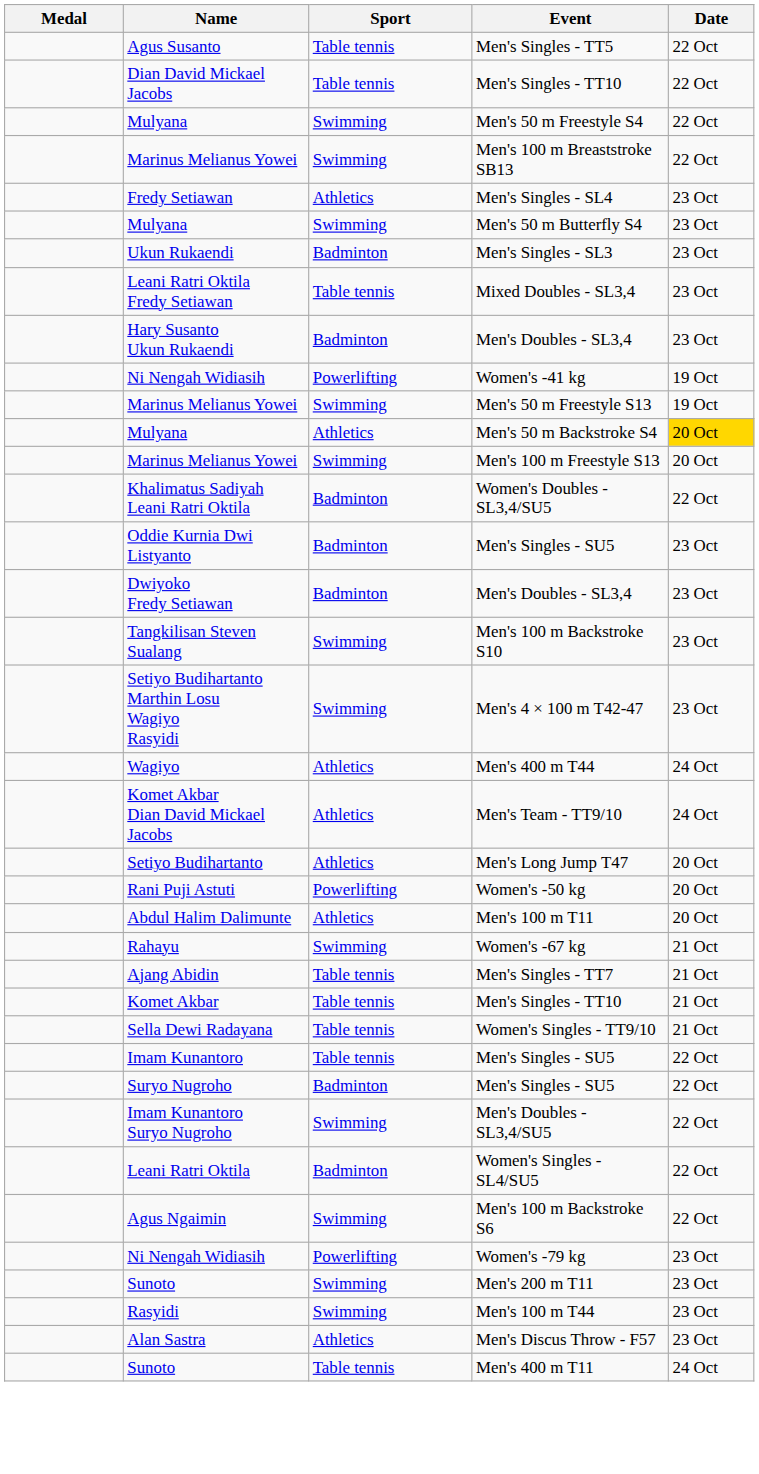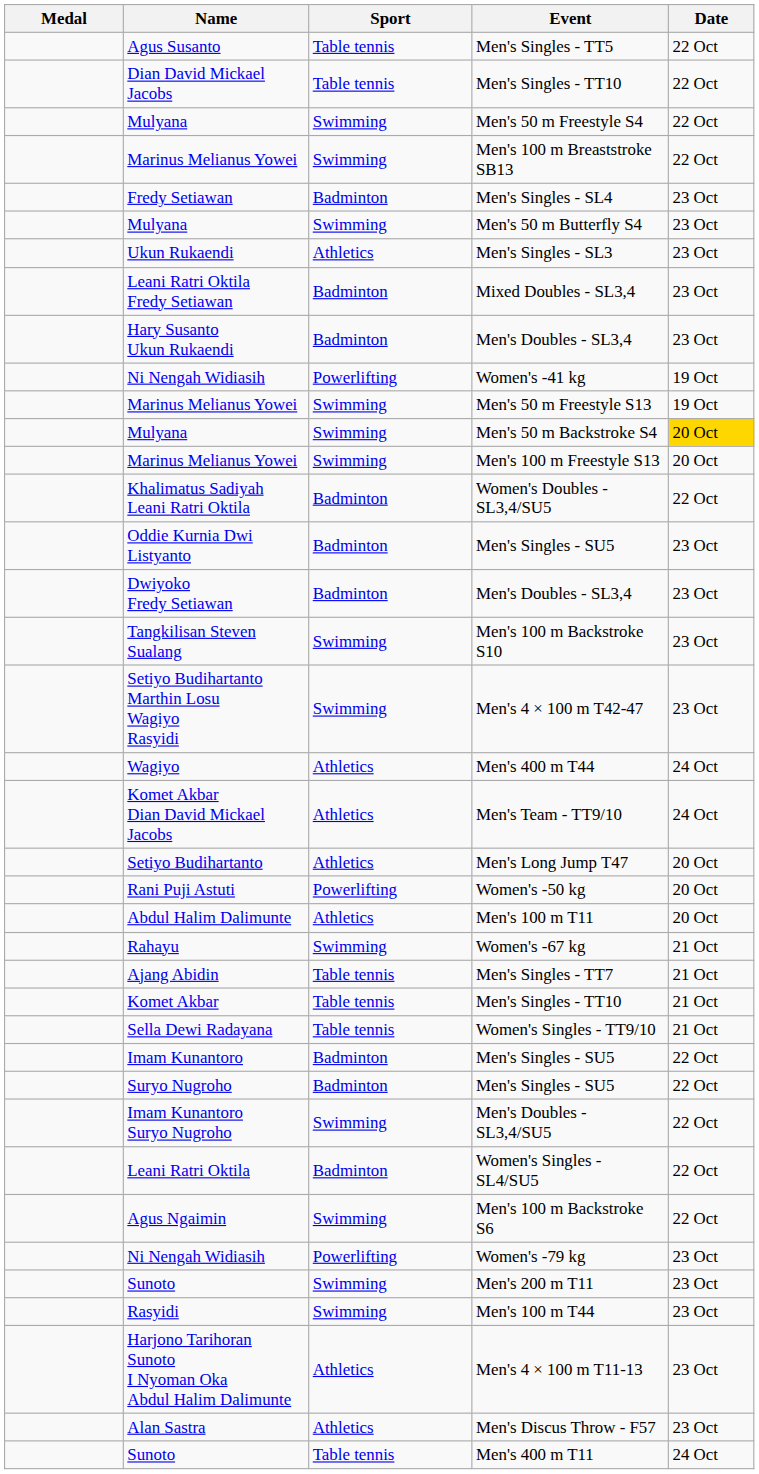 <table class="wikitable sortable" style="font-size:95%">
 <tr>
 <th width=100>Medal</th>
 <th width=160>Name</th>
 <th width=140>Sport</th>
 <th width=170>Event</th>
 <th align="centre" width=70>Date</th>
 </tr>
 <tr>
 <td></td>
 <td><a href='#'>Agus Susanto</a></td>
 <td><a href='#'>Table tennis</a></td>
 <td>Men's Singles - TT5</td>
 <td>22 Oct</td>
 </tr>
 <tr>
 <td></td>
 <td><a href='#'>Dian David Mickael Jacobs</a></td>
 <td><a href='#'>Table tennis</a></td>
 <td>Men's Singles - TT10</td>
 <td>22 Oct</td>
 </tr>
 <tr>
 <td></td>
 <td><a href='#'>Mulyana</a></td>
 <td><a href='#'>Swimming</a></td>
 <td>Men's 50 m Freestyle S4</td>
 <td>22 Oct</td>
 </tr>
 <tr>
 <td></td>
 <td><a href='#'>Marinus Melianus Yowei</a></td>
 <td><a href='#'>Swimming</a></td>
 <td>Men's 100 m Breaststroke SB13</td>
 <td>22 Oct</td>
 </tr>
 <tr>
 <td></td>
 <td><a href='#'>Fredy Setiawan</a></td>
-<td><a href='#'>Athletics</a></td>
+<td><a href='#'>Badminton</a></td>
 <td>Men's Singles - SL4</td>
 <td>23 Oct</td>
 </tr>
 <tr>
 <td></td>
 <td><a href='#'>Mulyana</a></td>
 <td><a href='#'>Swimming</a></td>
 <td>Men's 50 m Butterfly S4</td>
 <td>23 Oct</td>
 </tr>
 <tr>
 <td></td>
 <td><a href='#'>Ukun Rukaendi</a></td>
-<td><a href='#'>Badminton</a></td>
+<td><a href='#'>Athletics</a></td>
 <td>Men's Singles - SL3</td>
 <td>23 Oct</td>
 </tr>
 <tr>
 <td></td>
 <td><a href='#'>Leani Ratri Oktila</a> <br> <a href='#'>Fredy Setiawan</a></td>
-<td><a href='#'>Table tennis</a></td>
+<td><a href='#'>Badminton</a></td>
 <td>Mixed Doubles - SL3,4</td>
 <td>23 Oct</td>
 </tr>
 <tr>
 <td></td>
 <td><a href='#'>Hary Susanto</a> <br> <a href='#'>Ukun Rukaendi</a></td>
 <td><a href='#'>Badminton</a></td>
 <td>Men's Doubles - SL3,4</td>
 <td>23 Oct</td>
 </tr>
 <tr>
 <td></td>
 <td><a href='#'>Ni Nengah Widiasih</a></td>
 <td><a href='#'>Powerlifting</a></td>
 <td>Women's -41 kg</td>
 <td>19 Oct</td>
 </tr>
 <tr>
 <td></td>
 <td><a href='#'>Marinus Melianus Yowei</a></td>
 <td><a href='#'>Swimming</a></td>
 <td>Men's 50 m Freestyle S13</td>
 <td>19 Oct</td>
 </tr>
 <tr>
 <td></td>
 <td><a href='#'>Mulyana</a></td>
-<td><a href='#'>Athletics</a></td>
+<td><a href='#'>Swimming</a></td>
 <td>Men's 50 m Backstroke S4</td>
 <td style="background: gold;">20 Oct</td>
 </tr>
 <tr>
 <td></td>
 <td><a href='#'>Marinus Melianus Yowei</a></td>
 <td><a href='#'>Swimming</a></td>
 <td>Men's 100 m Freestyle S13</td>
 <td>20 Oct</td>
 </tr>
 <tr>
 <td></td>
 <td><a href='#'>Khalimatus Sadiyah</a> <br> <a href='#'>Leani Ratri Oktila</a></td>
 <td><a href='#'>Badminton</a></td>
 <td>Women's Doubles - SL3,4/SU5</td>
 <td>22 Oct</td>
 </tr>
 <tr>
 <td></td>
 <td><a href='#'>Oddie Kurnia Dwi Listyanto</a></td>
 <td><a href='#'>Badminton</a></td>
 <td>Men's Singles - SU5</td>
 <td>23 Oct</td>
 </tr>
 <tr>
 <td></td>
 <td><a href='#'>Dwiyoko</a> <br> <a href='#'>Fredy Setiawan</a></td>
 <td><a href='#'>Badminton</a></td>
 <td>Men's Doubles - SL3,4</td>
 <td>23 Oct</td>
 </tr>
 <tr>
 <td></td>
 <td><a href='#'>Tangkilisan Steven Sualang</a></td>
 <td><a href='#'>Swimming</a></td>
 <td>Men's 100 m Backstroke S10</td>
 <td>23 Oct</td>
 </tr>
 <tr>
 <td></td>
 <td><a href='#'>Setiyo Budihartanto</a><br><a href='#'>Marthin Losu</a><br><a href='#'>Wagiyo</a><br><a href='#'>Rasyidi</a></td>
 <td><a href='#'>Swimming</a></td>
 <td>Men's 4 × 100 m T42-47</td>
 <td>23 Oct</td>
 </tr>
 <tr>
 <td></td>
 <td><a href='#'>Wagiyo</a></td>
 <td><a href='#'>Athletics</a></td>
 <td>Men's 400 m T44</td>
 <td>24 Oct</td>
 </tr>
 <tr>
 <td></td>
 <td><a href='#'>Komet Akbar</a><br><a href='#'>Dian David Mickael Jacobs</a></td>
 <td><a href='#'>Athletics</a></td>
 <td>Men's Team - TT9/10</td>
 <td>24 Oct</td>
 </tr>
 <tr>
 <td></td>
 <td><a href='#'>Setiyo Budihartanto</a></td>
 <td><a href='#'>Athletics</a></td>
 <td>Men's Long Jump T47</td>
 <td>20 Oct</td>
 </tr>
 <tr>
 <td></td>
 <td><a href='#'>Rani Puji Astuti</a></td>
 <td><a href='#'>Powerlifting</a></td>
 <td>Women's -50 kg</td>
 <td>20 Oct</td>
 </tr>
 <tr>
 <td></td>
 <td><a href='#'>Abdul Halim Dalimunte</a></td>
 <td><a href='#'>Athletics</a></td>
 <td>Men's 100 m T11</td>
 <td>20 Oct</td>
 </tr>
 <tr>
 <td></td>
 <td><a href='#'>Rahayu</a></td>
 <td><a href='#'>Swimming</a></td>
 <td>Women's -67 kg</td>
 <td>21 Oct</td>
 </tr>
 <tr>
 <td></td>
 <td><a href='#'>Ajang Abidin</a></td>
 <td><a href='#'>Table tennis</a></td>
 <td>Men's Singles - TT7</td>
 <td>21 Oct</td>
 </tr>
 <tr>
 <td></td>
 <td><a href='#'>Komet Akbar</a></td>
 <td><a href='#'>Table tennis</a></td>
 <td>Men's Singles - TT10</td>
 <td>21 Oct</td>
 </tr>
 <tr>
 <td></td>
 <td><a href='#'>Sella Dewi Radayana</a></td>
 <td><a href='#'>Table tennis</a></td>
 <td>Women's Singles - TT9/10</td>
 <td>21 Oct</td>
 </tr>
 <tr>
 <td></td>
 <td><a href='#'>Imam Kunantoro</a></td>
-<td><a href='#'>Table tennis</a></td>
+<td><a href='#'>Badminton</a></td>
 <td>Men's Singles - SU5</td>
 <td>22 Oct</td>
 </tr>
 <tr>
 <td></td>
 <td><a href='#'>Suryo Nugroho</a></td>
 <td><a href='#'>Badminton</a></td>
 <td>Men's Singles - SU5</td>
 <td>22 Oct</td>
 </tr>
 <tr>
 <td></td>
 <td><a href='#'>Imam Kunantoro</a> <br> <a href='#'>Suryo Nugroho</a></td>
 <td><a href='#'>Swimming</a></td>
 <td>Men's Doubles - SL3,4/SU5</td>
 <td>22 Oct</td>
 </tr>
 <tr>
 <td></td>
 <td><a href='#'>Leani Ratri Oktila</a></td>
 <td><a href='#'>Badminton</a></td>
 <td>Women's Singles - SL4/SU5</td>
 <td>22 Oct</td>
 </tr>
 <tr>
 <td></td>
 <td><a href='#'>Agus Ngaimin</a></td>
 <td><a href='#'>Swimming</a></td>
 <td>Men's 100 m Backstroke S6</td>
 <td>22 Oct</td>
 </tr>
 <tr>
 <td></td>
 <td><a href='#'>Ni Nengah Widiasih</a></td>
 <td><a href='#'>Powerlifting</a></td>
 <td>Women's -79 kg</td>
 <td>23 Oct</td>
 </tr>
 <tr>
 <td></td>
 <td><a href='#'>Sunoto</a></td>
 <td><a href='#'>Swimming</a></td>
 <td>Men's 200 m T11</td>
 <td>23 Oct</td>
 </tr>
 <tr>
 <td></td>
 <td><a href='#'>Rasyidi</a></td>
 <td><a href='#'>Swimming</a></td>
 <td>Men's 100 m T44</td>
 <td>23 Oct</td>
 </tr>
 <tr>
 <td></td>
+<td><a href='#'>Harjono Tarihoran</a><br><a href='#'>Sunoto</a><br><a href='#'>I Nyoman Oka</a><br><a href='#'>Abdul Halim Dalimunte</a></td>
+<td><a href='#'>Athletics</a></td>
+<td>Men's 4 × 100 m T11-13</td>
+<td>23 Oct</td>
+</tr>
+<tr>
+<td></td>
 <td><a href='#'>Alan Sastra</a></td>
 <td><a href='#'>Athletics</a></td>
 <td>Men's Discus Throw - F57</td>
 <td>23 Oct</td>
 </tr>
 <tr>
 <td></td>
 <td><a href='#'>Sunoto</a></td>
 <td><a href='#'>Table tennis</a></td>
 <td>Men's 400 m T11</td>
 <td>24 Oct</td>
 </tr>
 </table>
